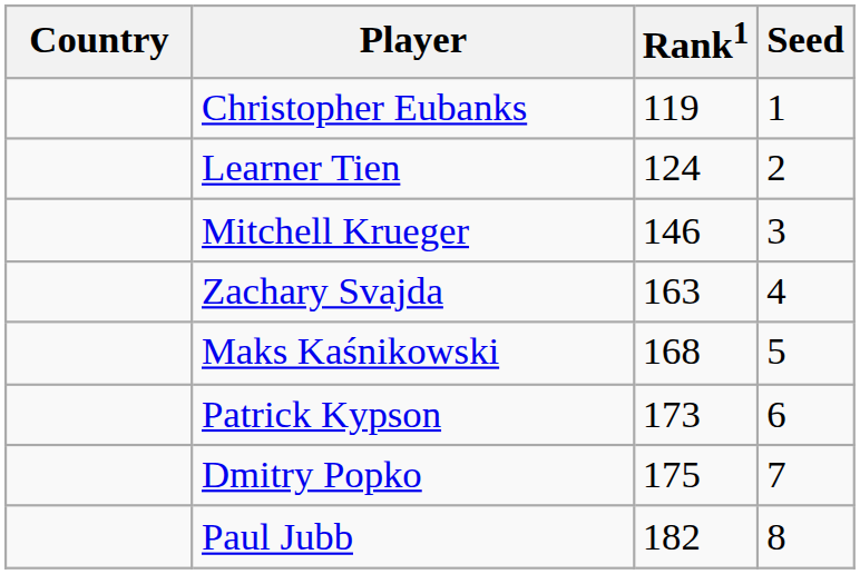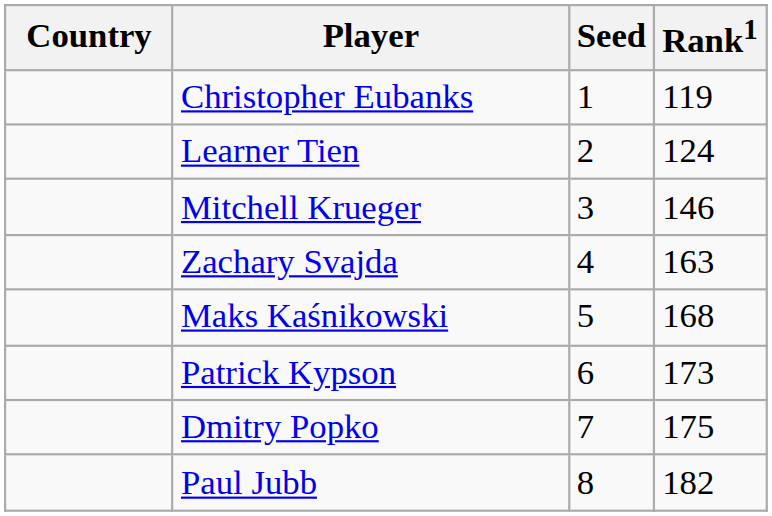 <table class="sortable wikitable">
 <tr>
 <th width="70">Country</th>
 <th width="175">Player</th>
+<th>Seed</th>
 <th>Rank<sup>1</sup></th>
-<th>Seed</th>
 </tr>
 <tr>
 <td></td>
 <td><a href='#'>Christopher Eubanks</a></td>
+<td>1</td>
 <td>119</td>
-<td>1</td>
 </tr>
 <tr>
 <td></td>
 <td><a href='#'>Learner Tien</a></td>
+<td>2</td>
 <td>124</td>
-<td>2</td>
 </tr>
 <tr>
 <td></td>
 <td><a href='#'>Mitchell Krueger</a></td>
+<td>3</td>
 <td>146</td>
-<td>3</td>
 </tr>
 <tr>
 <td></td>
 <td><a href='#'>Zachary Svajda</a></td>
+<td>4</td>
 <td>163</td>
-<td>4</td>
 </tr>
 <tr>
 <td></td>
 <td><a href='#'>Maks Kaśnikowski</a></td>
+<td>5</td>
 <td>168</td>
-<td>5</td>
 </tr>
 <tr>
 <td></td>
 <td><a href='#'>Patrick Kypson</a></td>
+<td>6</td>
 <td>173</td>
-<td>6</td>
 </tr>
 <tr>
 <td></td>
 <td><a href='#'>Dmitry Popko</a></td>
+<td>7</td>
 <td>175</td>
-<td>7</td>
 </tr>
 <tr>
 <td></td>
 <td><a href='#'>Paul Jubb</a></td>
+<td>8</td>
 <td>182</td>
-<td>8</td>
 </tr>
 </table>
